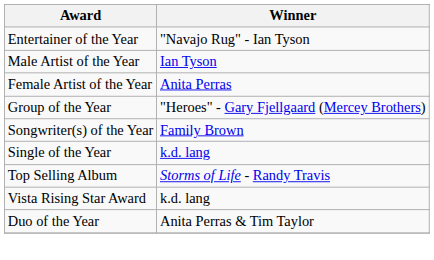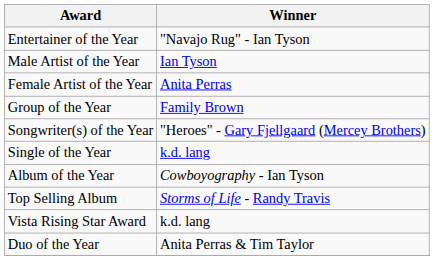 <table class="wikitable">
 <tr>
 <th>Award</th>
 <th>Winner</th>
 </tr>
 <tr>
 <td>Entertainer of the Year</td>
 <td>"Navajo Rug" - Ian Tyson</td>
 </tr>
 <tr>
 <td>Male Artist of the Year</td>
 <td><a href='#'>Ian Tyson</a></td>
 </tr>
 <tr>
 <td>Female Artist of the Year</td>
 <td><a href='#'>Anita Perras</a></td>
 </tr>
 <tr>
 <td>Group of the Year</td>
-<td>"Heroes" - <a href='#'>Gary Fjellgaard</a> (<a href='#'>Mercey Brothers</a>)</td>
+<td><a href='#'>Family Brown</a></td>
 </tr>
 <tr>
 <td>Songwriter(s) of the Year</td>
-<td><a href='#'>Family Brown</a></td>
+<td>"Heroes" - <a href='#'>Gary Fjellgaard</a> (<a href='#'>Mercey Brothers</a>)</td>
 </tr>
 <tr>
 <td>Single of the Year</td>
 <td><a href='#'>k.d. lang</a></td>
+</tr>
+<tr>
+<td>Album of the Year</td>
+<td><em>Cowboyography</em> - Ian Tyson</td>
 </tr>
 <tr>
 <td>Top Selling Album</td>
 <td><em><a href='#'>Storms of Life</a></em> - <a href='#'>Randy Travis</a></td>
 </tr>
 <tr>
 <td>Vista Rising Star Award</td>
 <td>k.d. lang</td>
 </tr>
 <tr>
 <td>Duo of the Year</td>
 <td>Anita Perras & Tim Taylor</td>
 </tr>
 <tr>
 </tr>
 </table>
